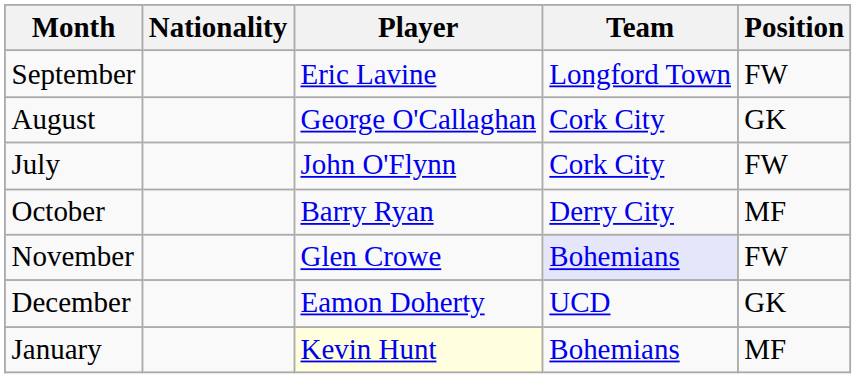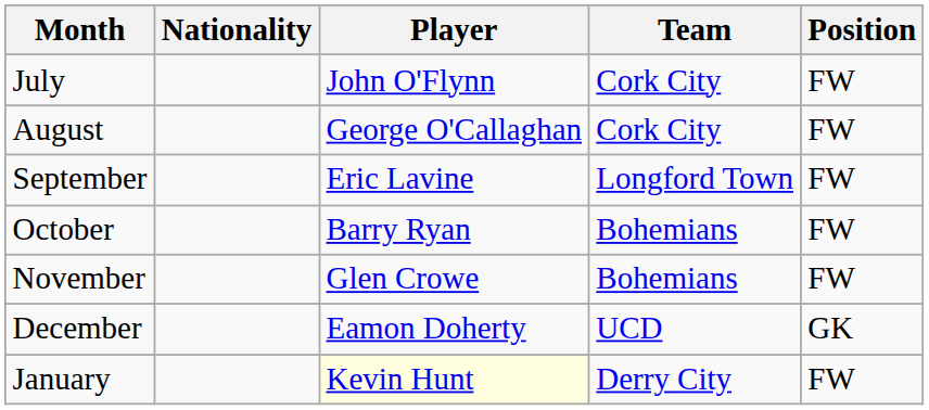 <table class="wikitable sortable">
 <tr>
 <th>Month</th>
 <th>Nationality</th>
 <th>Player</th>
 <th>Team</th>
 <th>Position</th>
 </tr>
 <tr>
+<td>July</td>
+<td></td>
+<td><a href='#'>John O'Flynn</a></td>
+<td><a href='#'>Cork City</a></td>
+<td>FW</td>
+</tr>
+<tr>
+<td>August</td>
+<td></td>
+<td><a href='#'>George O'Callaghan</a></td>
+<td><a href='#'>Cork City</a></td>
+<td>FW</td>
+</tr>
+<tr>
 <td>September</td>
 <td></td>
 <td><a href='#'>Eric Lavine</a></td>
 <td><a href='#'>Longford Town</a></td>
 <td>FW</td>
 </tr>
 <tr>
-<td>August</td>
-<td></td>
-<td><a href='#'>George O'Callaghan</a></td>
-<td><a href='#'>Cork City</a></td>
-<td>GK</td>
-</tr>
-<tr>
-<td>July</td>
-<td></td>
-<td><a href='#'>John O'Flynn</a></td>
-<td><a href='#'>Cork City</a></td>
-<td>FW</td>
-</tr>
-<tr>
 <td>October</td>
 <td></td>
 <td><a href='#'>Barry Ryan</a></td>
-<td><a href='#'>Derry City</a></td>
-<td>MF</td>
+<td><a href='#'>Bohemians</a></td>
+<td>FW</td>
 </tr>
 <tr>
 <td>November</td>
 <td></td>
 <td><a href='#'>Glen Crowe</a></td>
-<td style="background: lavender;"><a href='#'>Bohemians</a></td>
+<td><a href='#'>Bohemians</a></td>
 <td>FW</td>
 </tr>
 <tr>
 <td>December</td>
 <td></td>
 <td><a href='#'>Eamon Doherty</a></td>
 <td><a href='#'>UCD</a></td>
 <td>GK</td>
 </tr>
 <tr>
 <td>January</td>
 <td></td>
 <td style="background: lightyellow;"><a href='#'>Kevin Hunt</a></td>
-<td><a href='#'>Bohemians</a></td>
-<td>MF</td>
+<td><a href='#'>Derry City</a></td>
+<td>FW</td>
 </tr>
 </table>
